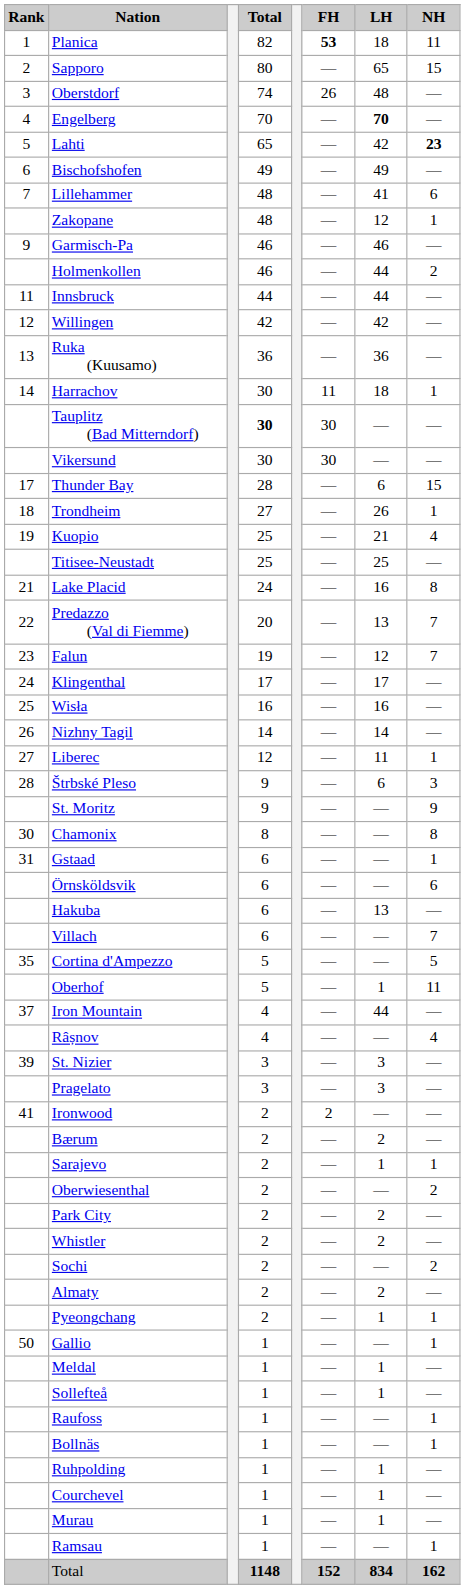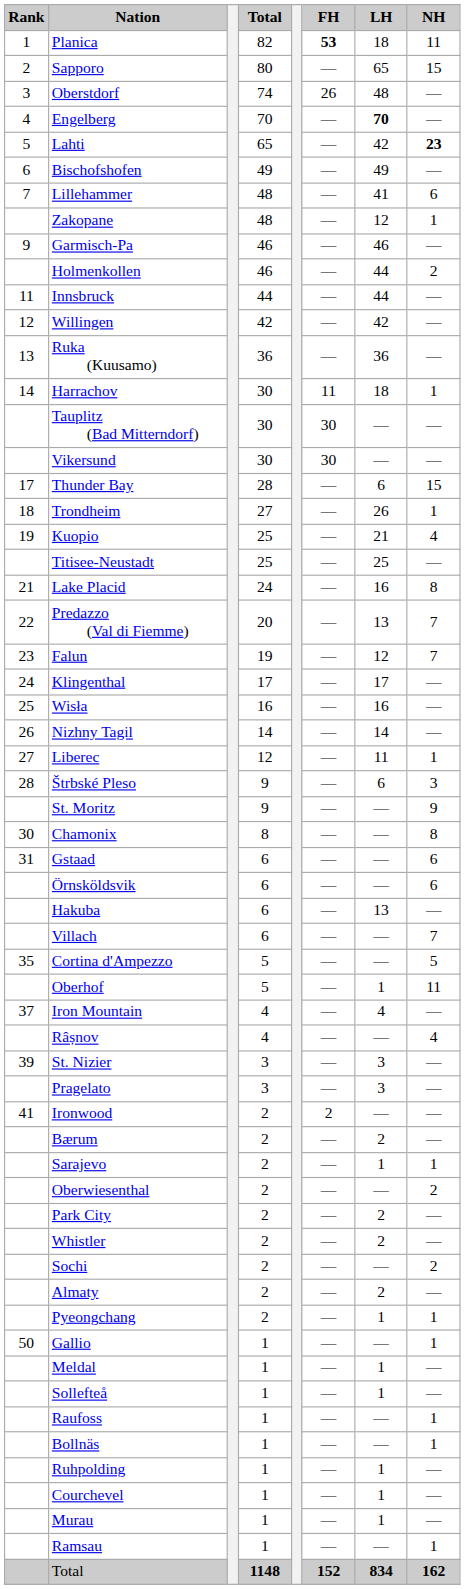 <table class="wikitable plainrowheaders" style="background:#fff; font-size:86%; line-height:16px; border:grey solid 1px; border-collapse:collapse;">
 <tr style="background:#ccc; text-align:center;">
 <th style="background:#ccc;">Rank</th>
 <th style="background:#ccc;">Nation</th>
 <th rowspan="61" width="2"> </th>
 <th width="40" style="background:#ccc;">Total</th>
 <th rowspan="61" width="2"> </th>
 <th style="background:#ccc;" width="40">FH</th>
 <th style="background:#ccc;" width="40">LH</th>
 <th style="background:#ccc;" width="40">NH</th>
 </tr>
 <tr align=center>
 <td align=center>1</td>
 <td align=left> <a href='#'>Planica</a></td>
 <td>82</td>
 <td><strong>53</strong></td>
 <td>18</td>
 <td>11</td>
 </tr>
 <tr align=center>
 <td align=center>2</td>
 <td align=left width=152> <a href='#'>Sapporo</a></td>
 <td>80</td>
 <td>—</td>
 <td>65</td>
 <td>15</td>
 </tr>
 <tr align=center>
 <td align=center>3</td>
 <td align=left> <a href='#'>Oberstdorf</a></td>
 <td>74</td>
 <td>26</td>
 <td>48</td>
 <td>—</td>
 </tr>
 <tr align=center>
 <td align=center>4</td>
 <td align=left> <a href='#'>Engelberg</a></td>
 <td>70</td>
 <td>—</td>
 <td><strong>70</strong></td>
 <td>—</td>
 </tr>
 <tr align=center>
 <td align=center>5</td>
 <td align=left> <a href='#'>Lahti</a></td>
 <td>65</td>
 <td>—</td>
 <td>42</td>
 <td><strong>23</strong></td>
 </tr>
 <tr align=center>
 <td align=center>6</td>
 <td align=left> <a href='#'>Bischofshofen</a></td>
 <td>49</td>
 <td>—</td>
 <td>49</td>
 <td>—</td>
 </tr>
 <tr align=center>
 <td align=center>7</td>
 <td align=left> <a href='#'>Lillehammer</a></td>
 <td>48</td>
 <td>—</td>
 <td>41</td>
 <td>6</td>
 </tr>
 <tr align=center>
 <td align=center></td>
 <td align=left> <a href='#'>Zakopane</a></td>
 <td>48</td>
 <td>—</td>
 <td>12</td>
 <td>1</td>
 </tr>
 <tr align=center>
 <td align=center>9</td>
 <td align=left> <a href='#'>Garmisch-Pa</a></td>
 <td>46</td>
 <td>—</td>
 <td>46</td>
 <td>—</td>
 </tr>
 <tr align=center>
 <td align=center></td>
 <td align=left> <a href='#'>Holmenkollen</a></td>
 <td>46</td>
 <td>—</td>
 <td>44</td>
 <td>2</td>
 </tr>
 <tr align=center>
 <td align=center>11</td>
 <td align=left> <a href='#'>Innsbruck</a></td>
 <td>44</td>
 <td>—</td>
 <td>44</td>
 <td>—</td>
 </tr>
 <tr align=center>
 <td align=center>12</td>
 <td align=left> <a href='#'>Willingen</a></td>
 <td>42</td>
 <td>—</td>
 <td>42</td>
 <td>—</td>
 </tr>
 <tr align=center>
 <td align=center>13</td>
 <td align=left> <a href='#'>Ruka</a><br>          (Kuusamo)</td>
 <td>36</td>
 <td>—</td>
 <td>36</td>
 <td>—</td>
 </tr>
 <tr align=center>
 <td align=center>14</td>
 <td align=left> <a href='#'>Harrachov</a></td>
 <td>30</td>
 <td>11</td>
 <td>18</td>
 <td>1</td>
 </tr>
 <tr align=center>
 <td align=center></td>
 <td align=left> <a href='#'>Tauplitz</a><br>          (<a href='#'>Bad Mitterndorf</a>)</td>
-<td><strong>30</strong></td>
+<td>30</td>
 <td>30</td>
 <td>—</td>
 <td>—</td>
 </tr>
 <tr align=center>
 <td align=center></td>
 <td align=left> <a href='#'>Vikersund</a></td>
 <td>30</td>
 <td>30</td>
 <td>—</td>
 <td>—</td>
 </tr>
 <tr align=center>
 <td align=center>17</td>
 <td align=left> <a href='#'>Thunder Bay</a></td>
 <td>28</td>
 <td>—</td>
 <td>6</td>
 <td>15</td>
 </tr>
 <tr align=center>
 <td align=center>18</td>
 <td align=left> <a href='#'>Trondheim</a></td>
 <td>27</td>
 <td>—</td>
 <td>26</td>
 <td>1</td>
 </tr>
 <tr align=center>
 <td align=center>19</td>
 <td align=left> <a href='#'>Kuopio</a></td>
 <td>25</td>
 <td>—</td>
 <td>21</td>
 <td>4</td>
 </tr>
 <tr align=center>
 <td align=center></td>
 <td align=left> <a href='#'>Titisee-Neustadt</a></td>
 <td>25</td>
 <td>—</td>
 <td>25</td>
 <td>—</td>
 </tr>
 <tr align=center>
 <td align=center>21</td>
 <td align=left> <a href='#'>Lake Placid</a></td>
 <td>24</td>
 <td>—</td>
 <td>16</td>
 <td>8</td>
 </tr>
 <tr align=center>
 <td align=center>22</td>
 <td align=left> <a href='#'>Predazzo</a><br>          (<a href='#'>Val di Fiemme</a>)</td>
 <td>20</td>
 <td>—</td>
 <td>13</td>
 <td>7</td>
 </tr>
 <tr align=center>
 <td align=center>23</td>
 <td align=left> <a href='#'>Falun</a></td>
 <td>19</td>
 <td>—</td>
 <td>12</td>
 <td>7</td>
 </tr>
 <tr align=center>
 <td align=center>24</td>
 <td align=left> <a href='#'>Klingenthal</a></td>
 <td>17</td>
 <td>—</td>
 <td>17</td>
 <td>—</td>
 </tr>
 <tr align=center>
 <td align=center>25</td>
 <td align=left> <a href='#'>Wisła</a></td>
 <td>16</td>
 <td>—</td>
 <td>16</td>
 <td>—</td>
 </tr>
 <tr align=center>
 <td align=center>26</td>
 <td align=left> <a href='#'>Nizhny Tagil</a></td>
 <td>14</td>
 <td>—</td>
 <td>14</td>
 <td>—</td>
 </tr>
 <tr align=center>
 <td align=center>27</td>
 <td align=left> <a href='#'>Liberec</a></td>
 <td>12</td>
 <td>—</td>
 <td>11</td>
 <td>1</td>
 </tr>
 <tr align=center>
 <td align=center>28</td>
 <td align=left> <a href='#'>Štrbské Pleso</a></td>
 <td>9</td>
 <td>—</td>
 <td>6</td>
 <td>3</td>
 </tr>
 <tr align=center>
 <td align=center></td>
 <td align=left> <a href='#'>St. Moritz</a></td>
 <td>9</td>
 <td>—</td>
 <td>—</td>
 <td>9</td>
 </tr>
 <tr align=center>
 <td align=center>30</td>
 <td align=left> <a href='#'>Chamonix</a></td>
 <td>8</td>
 <td>—</td>
 <td>—</td>
 <td>8</td>
 </tr>
 <tr align=center>
 <td align=center>31</td>
 <td align=left> <a href='#'>Gstaad</a></td>
 <td>6</td>
 <td>—</td>
 <td>—</td>
-<td>1</td>
+<td>6</td>
 </tr>
 <tr align=center>
 <td align=center></td>
 <td align=left> <a href='#'>Örnsköldsvik</a></td>
 <td>6</td>
 <td>—</td>
 <td>—</td>
 <td>6</td>
 </tr>
 <tr align=center>
 <td align=center></td>
 <td align=left> <a href='#'>Hakuba</a></td>
 <td>6</td>
 <td>—</td>
 <td>13</td>
 <td>—</td>
 </tr>
 <tr align=center>
 <td align=center></td>
 <td align=left> <a href='#'>Villach</a></td>
 <td>6</td>
 <td>—</td>
 <td>—</td>
 <td>7</td>
 </tr>
 <tr align=center>
 <td align=center>35</td>
 <td align=left> <a href='#'>Cortina d'Ampezzo</a></td>
 <td>5</td>
 <td>—</td>
 <td>—</td>
 <td>5</td>
 </tr>
 <tr align=center>
 <td align=center></td>
 <td align=left> <a href='#'>Oberhof</a></td>
 <td>5</td>
 <td>—</td>
 <td>1</td>
 <td>11</td>
 </tr>
 <tr align=center>
 <td align=center>37</td>
 <td align=left> <a href='#'>Iron Mountain</a></td>
 <td>4</td>
 <td>—</td>
-<td>44</td>
+<td>4</td>
 <td>—</td>
 </tr>
 <tr align=center>
 <td align=center></td>
 <td align=left> <a href='#'>Râșnov</a></td>
 <td>4</td>
 <td>—</td>
 <td>—</td>
 <td>4</td>
 </tr>
 <tr align=center>
 <td align=center>39</td>
 <td align=left> <a href='#'>St. Nizier</a></td>
 <td>3</td>
 <td>—</td>
 <td>3</td>
 <td>—</td>
 </tr>
 <tr align=center>
 <td align=center></td>
 <td align=left> <a href='#'>Pragelato</a></td>
 <td>3</td>
 <td>—</td>
 <td>3</td>
 <td>—</td>
 </tr>
 <tr align=center>
 <td align=center>41</td>
 <td align=left> <a href='#'>Ironwood</a></td>
 <td>2</td>
 <td>2</td>
 <td>—</td>
 <td>—</td>
 </tr>
 <tr align=center>
 <td align=center></td>
 <td align=left> <a href='#'>Bærum</a></td>
 <td>2</td>
 <td>—</td>
 <td>2</td>
 <td>—</td>
 </tr>
 <tr align=center>
 <td align=center></td>
 <td align=left> <a href='#'>Sarajevo</a></td>
 <td>2</td>
 <td>—</td>
 <td>1</td>
 <td>1</td>
 </tr>
 <tr align=center>
 <td align=center></td>
 <td align=left> <a href='#'>Oberwiesenthal</a></td>
 <td>2</td>
 <td>—</td>
 <td>—</td>
 <td>2</td>
 </tr>
 <tr align=center>
 <td align=center></td>
 <td align=left> <a href='#'>Park City</a></td>
 <td>2</td>
 <td>—</td>
 <td>2</td>
 <td>—</td>
 </tr>
 <tr align=center>
 <td align=center></td>
 <td align=left> <a href='#'>Whistler</a></td>
 <td>2</td>
 <td>—</td>
 <td>2</td>
 <td>—</td>
 </tr>
 <tr align=center>
 <td align=center></td>
 <td align=left> <a href='#'>Sochi</a></td>
 <td>2</td>
 <td>—</td>
 <td>—</td>
 <td>2</td>
 </tr>
 <tr align=center>
 <td align=center></td>
 <td align=left> <a href='#'>Almaty</a></td>
 <td>2</td>
 <td>—</td>
 <td>2</td>
 <td>—</td>
 </tr>
 <tr align=center>
 <td align=center></td>
 <td align=left> <a href='#'>Pyeongchang</a></td>
 <td>2</td>
 <td>—</td>
 <td>1</td>
 <td>1</td>
 </tr>
 <tr align=center>
 <td align=center>50</td>
 <td align=left> <a href='#'>Gallio</a></td>
 <td>1</td>
 <td>—</td>
 <td>—</td>
 <td>1</td>
 </tr>
 <tr align=center>
 <td align=center></td>
 <td align=left> <a href='#'>Meldal</a></td>
 <td>1</td>
 <td>—</td>
 <td>1</td>
 <td>—</td>
 </tr>
 <tr align=center>
 <td align=center></td>
 <td align=left> <a href='#'>Sollefteå</a></td>
 <td>1</td>
 <td>—</td>
 <td>1</td>
 <td>—</td>
 </tr>
 <tr align=center>
 <td align=center></td>
 <td align=left> <a href='#'>Raufoss</a></td>
 <td>1</td>
 <td>—</td>
 <td>—</td>
 <td>1</td>
 </tr>
 <tr align=center>
 <td align=center></td>
 <td align=left> <a href='#'>Bollnäs</a></td>
 <td>1</td>
 <td>—</td>
 <td>—</td>
 <td>1</td>
 </tr>
 <tr align=center>
 <td align=center></td>
 <td align=left> <a href='#'>Ruhpolding</a></td>
 <td>1</td>
 <td>—</td>
 <td>1</td>
 <td>—</td>
 </tr>
 <tr align=center>
 <td align=center></td>
 <td align=left> <a href='#'>Courchevel</a></td>
 <td>1</td>
 <td>—</td>
 <td>1</td>
 <td>—</td>
 </tr>
 <tr align=center>
 <td align=center></td>
 <td align=left> <a href='#'>Murau</a></td>
 <td>1</td>
 <td>—</td>
 <td>1</td>
 <td>—</td>
 </tr>
 <tr align=center>
 <td align=center></td>
 <td align=left> <a href='#'>Ramsau</a></td>
 <td>1</td>
 <td>—</td>
 <td>—</td>
 <td>1</td>
 </tr>
 <tr bgcolor=#D3D3D3 style="background:#ccc;" align=center>
 <th style="background:#ccc;"></th>
 <td style="background:#ccc;" align=left>Total</td>
 <td style="background:#ccc;"><strong>1148</strong></td>
 <td style="background:#ccc;"><strong>152</strong></td>
 <td style="background:#ccc;"><strong>834</strong></td>
 <td style="background:#ccc;"><strong>162</strong></td>
 </tr>
 </table>
